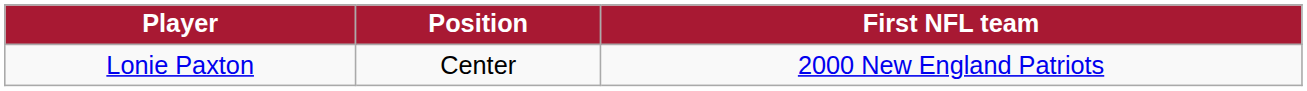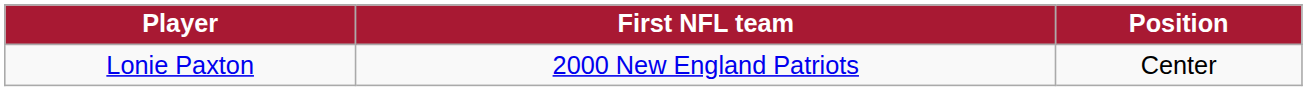 <table class="wikitable" width="65%">
 <tr align="center"  style="background:#A81933;color:#FFFFFF;">
 <td><strong>Player</strong></td>
+<td><strong>First NFL team</strong></td>
 <td><strong>Position</strong></td>
-<td><strong>First NFL team</strong></td>
 </tr>
 <tr align="center" bgcolor="">
 <td><a href='#'>Lonie Paxton</a></td>
+<td><a href='#'>2000 New England Patriots</a></td>
 <td>Center</td>
-<td><a href='#'>2000 New England Patriots</a></td>
 </tr>
 </table>
